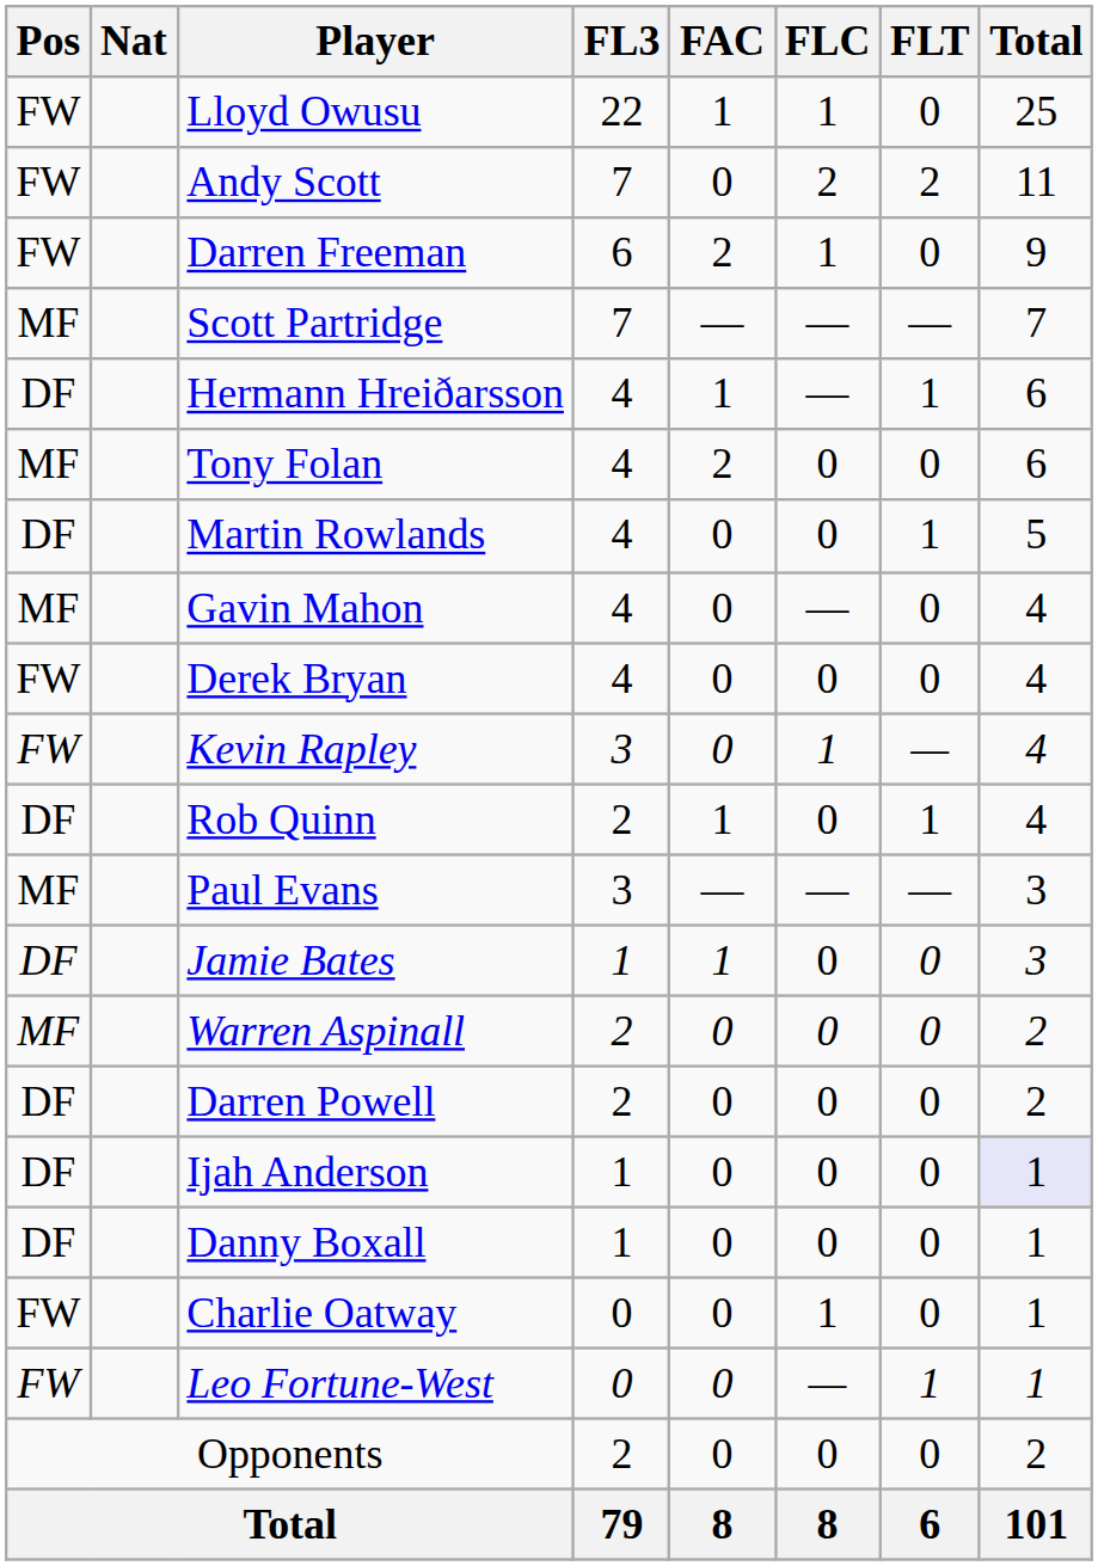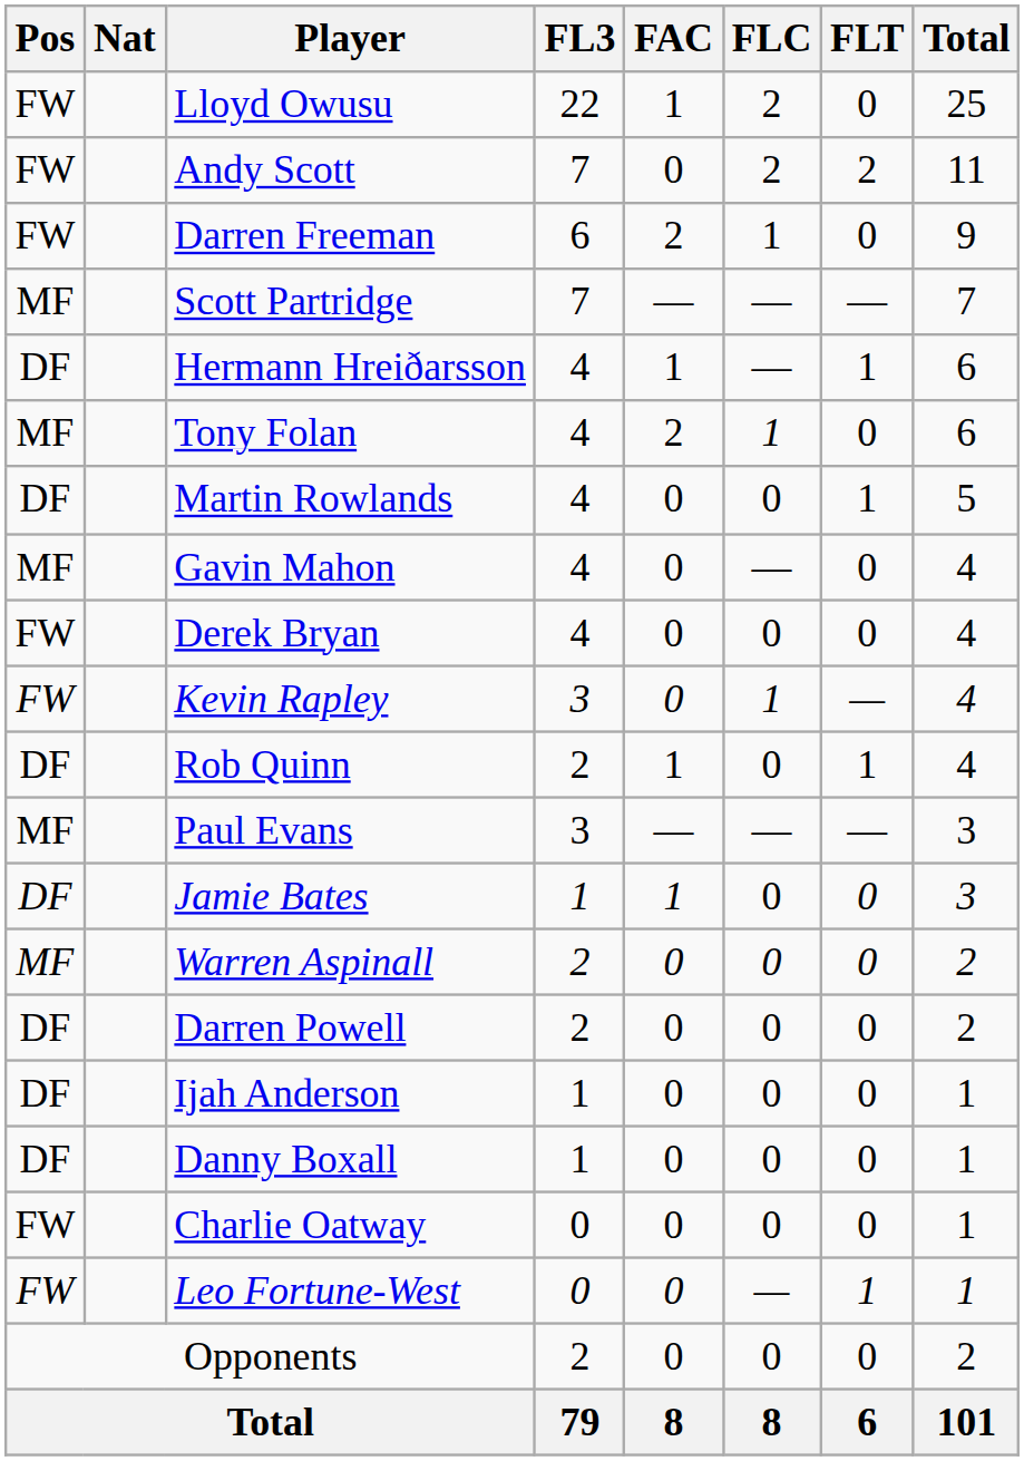 <table class="wikitable"  style="text-align:center; border:1px #aaa solid; font-size:95%;">
 <tr>
 <th>Pos</th>
 <th>Nat</th>
 <th>Player</th>
 <th>FL3</th>
 <th>FAC</th>
 <th>FLC</th>
 <th>FLT</th>
 <th>Total</th>
 </tr>
 <tr>
 <td>FW</td>
 <td></td>
 <td style="text-align:left;"><a href='#'>Lloyd Owusu</a></td>
 <td>22</td>
 <td>1</td>
-<td>1</td>
+<td>2</td>
 <td>0</td>
 <td>25</td>
 </tr>
 <tr>
 <td>FW</td>
 <td></td>
 <td style="text-align:left;"><a href='#'>Andy Scott</a></td>
 <td>7</td>
 <td>0</td>
 <td>2</td>
 <td>2</td>
 <td>11</td>
 </tr>
 <tr>
 <td>FW</td>
 <td></td>
 <td style="text-align:left;"><a href='#'>Darren Freeman</a></td>
 <td>6</td>
 <td>2</td>
 <td>1</td>
 <td>0</td>
 <td>9</td>
 </tr>
 <tr>
 <td>MF</td>
 <td></td>
 <td style="text-align:left;"><a href='#'>Scott Partridge</a></td>
 <td>7</td>
 <td>—</td>
 <td>—</td>
 <td>—</td>
 <td>7</td>
 </tr>
 <tr>
 <td>DF</td>
 <td></td>
 <td style="text-align:left;"><a href='#'>Hermann Hreiðarsson</a></td>
 <td>4</td>
 <td>1</td>
 <td>—</td>
 <td>1</td>
 <td>6</td>
 </tr>
 <tr>
 <td>MF</td>
 <td></td>
 <td style="text-align:left;"><a href='#'>Tony Folan</a></td>
 <td>4</td>
 <td>2</td>
-<td>0</td>
+<td><em>1</em></td>
 <td>0</td>
 <td>6</td>
 </tr>
 <tr>
 <td>DF</td>
 <td></td>
 <td style="text-align:left;"><a href='#'>Martin Rowlands</a></td>
 <td>4</td>
 <td>0</td>
 <td>0</td>
 <td>1</td>
 <td>5</td>
 </tr>
 <tr>
 <td>MF</td>
 <td></td>
 <td style="text-align:left;"><a href='#'>Gavin Mahon</a></td>
 <td>4</td>
 <td>0</td>
 <td>—</td>
 <td>0</td>
 <td>4</td>
 </tr>
 <tr>
 <td>FW</td>
 <td></td>
 <td style="text-align:left;"><a href='#'>Derek Bryan</a></td>
 <td>4</td>
 <td>0</td>
 <td>0</td>
 <td>0</td>
 <td>4</td>
 </tr>
 <tr>
 <td><em>FW</em></td>
 <td><em></em></td>
 <td style="text-align:left;"><em><a href='#'>Kevin Rapley</a></em></td>
 <td><em>3</em></td>
 <td><em>0</em></td>
 <td><em>1</em></td>
 <td><em>—</em></td>
 <td><em>4</em></td>
 </tr>
 <tr>
 <td>DF</td>
 <td></td>
 <td style="text-align:left;"><a href='#'>Rob Quinn</a></td>
 <td>2</td>
 <td>1</td>
 <td>0</td>
 <td>1</td>
 <td>4</td>
 </tr>
 <tr>
 <td>MF</td>
 <td></td>
 <td style="text-align:left;"><a href='#'>Paul Evans</a></td>
 <td>3</td>
 <td>—</td>
 <td>—</td>
 <td>—</td>
 <td>3</td>
 </tr>
 <tr>
 <td><em>DF</em></td>
 <td><em></em></td>
 <td style="text-align:left;"><a href='#'><em>Jamie Bates</em></a></td>
 <td><em>1</em></td>
 <td><em>1</em></td>
 <td>0</td>
 <td><em>0</em></td>
 <td><em>3</em></td>
 </tr>
 <tr>
 <td><em>MF</em></td>
 <td><em></em></td>
 <td style="text-align:left;"><em><a href='#'>Warren Aspinall</a></em></td>
 <td><em>2</em></td>
 <td><em>0</em></td>
 <td><em>0</em></td>
 <td><em>0</em></td>
 <td><em>2</em></td>
 </tr>
 <tr>
 <td>DF</td>
 <td></td>
 <td style="text-align:left;"><a href='#'>Darren Powell</a></td>
 <td>2</td>
 <td>0</td>
 <td>0</td>
 <td>0</td>
 <td>2</td>
 </tr>
 <tr>
 <td>DF</td>
 <td></td>
 <td style="text-align:left;"><a href='#'>Ijah Anderson</a></td>
 <td>1</td>
 <td>0</td>
 <td>0</td>
 <td>0</td>
-<td style="background: lavender;">1</td>
+<td>1</td>
 </tr>
 <tr>
 <td>DF</td>
 <td></td>
 <td style="text-align:left;"><a href='#'>Danny Boxall</a></td>
 <td>1</td>
 <td>0</td>
 <td>0</td>
 <td>0</td>
 <td>1</td>
 </tr>
 <tr>
 <td>FW</td>
 <td></td>
 <td style="text-align:left;"><a href='#'>Charlie Oatway</a></td>
 <td>0</td>
 <td>0</td>
-<td>1</td>
+<td>0</td>
 <td>0</td>
 <td>1</td>
 </tr>
 <tr>
 <td><em>FW</em></td>
 <td><em></em></td>
 <td style="text-align:left;"><em><a href='#'>Leo Fortune-West</a></em></td>
 <td><em>0</em></td>
 <td><em>0</em></td>
 <td><em>—</em></td>
 <td><em>1</em></td>
 <td><em>1</em></td>
 </tr>
 <tr>
 <td colspan="3">Opponents</td>
 <td>2</td>
 <td>0</td>
 <td>0</td>
 <td>0</td>
 <td>2</td>
 </tr>
 <tr>
 <th colspan="3">Total</th>
 <th>79</th>
 <th>8</th>
 <th>8</th>
 <th>6</th>
 <th>101</th>
 </tr>
 </table>
